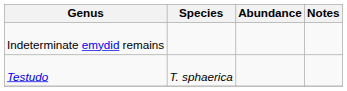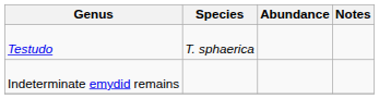 <table class="wikitable" align="center">
 <tr>
 <th>Genus</th>
 <th>Species</th>
 <th>Abundance</th>
 <th>Notes</th>
 </tr>
 <tr>
+<td><br><em><a href='#'>Testudo</a></em></td>
+<td><br><em>T. sphaerica</em></td>
+<td></td>
+<td></td>
+</tr>
+<tr>
 <td><br>Indeterminate <a href='#'>emydid</a> remains</td>
 <td></td>
 <td></td>
 <td></td>
 </tr>
 <tr>
-<td><br><em><a href='#'>Testudo</a></em></td>
-<td><br><em>T. sphaerica</em></td>
-<td></td>
-<td></td>
-</tr>
-<tr>
 </tr>
 </table>
